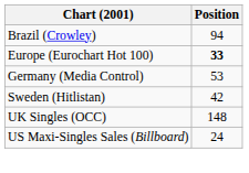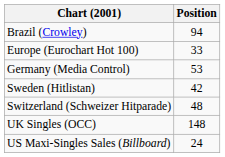 <table class="wikitable sortable">
 <tr>
 <th>Chart (2001)</th>
 <th>Position</th>
 </tr>
 <tr>
 <td>Brazil (<a href='#'>Crowley</a>)</td>
 <td align="center">94</td>
 </tr>
 <tr>
 <td>Europe (Eurochart Hot 100)</td>
-<td align="center"><strong>33</strong></td>
+<td align="center">33</td>
 </tr>
 <tr>
 <td>Germany (Media Control)</td>
 <td align="center">53</td>
 </tr>
 <tr>
 <td>Sweden (Hitlistan)</td>
 <td align="center">42</td>
 </tr>
 <tr>
+<td>Switzerland (Schweizer Hitparade)</td>
+<td align="center">48</td>
+</tr>
+<tr>
 <td>UK Singles (OCC)</td>
 <td align="center">148</td>
 </tr>
 <tr>
 <td>US Maxi-Singles Sales (<em>Billboard</em>)</td>
 <td align="center">24</td>
 </tr>
 </table>
